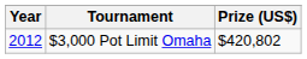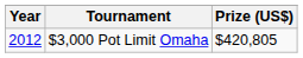 <table class="wikitable">
 <tr>
 </tr>
 <tr>
 <th>Year</th>
 <th>Tournament</th>
 <th>Prize (US$)</th>
 </tr>
 <tr>
 <td><a href='#'>2012</a></td>
 <td>$3,000 Pot Limit <a href='#'>Omaha</a></td>
-<td>$420,802</td>
+<td>$420,805</td>
 </tr>
 </table>
